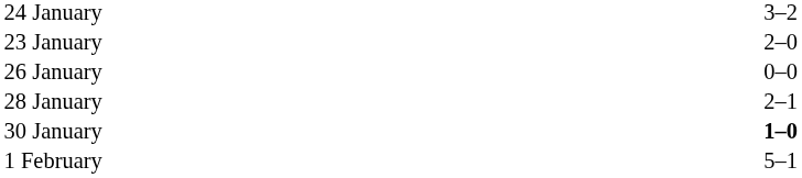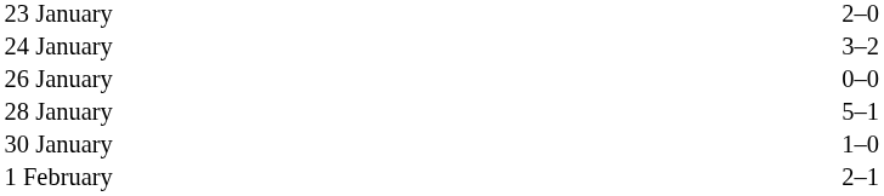 <table cellspacing=1 width=70%>
 <tr>
 <th width=25%></th>
 <th width=30%></th>
 <th width=15%></th>
 <th width=30%></th>
 </tr>
 <tr>
+<td>23 January</td>
+<td align=right></td>
+<td align=center>2–0</td>
+<td></td>
+</tr>
+<tr>
 <td>24 January</td>
 <td align=right></td>
 <td align=center>3–2</td>
-<td></td>
-</tr>
-<tr>
-<td>23 January</td>
-<td align=right></td>
-<td align=center>2–0</td>
 <td></td>
 </tr>
 <tr>
 <td>26 January</td>
 <td align=right></td>
 <td align=center>0–0</td>
 <td></td>
 </tr>
 <tr>
 <td>28 January</td>
 <td align=right></td>
-<td align=center>2–1</td>
+<td align=center>5–1</td>
 <td></td>
 </tr>
 <tr>
 <td>30 January</td>
 <td align=right></td>
-<td align=center><strong>1–0</strong></td>
+<td align=center>1–0</td>
 <td></td>
 </tr>
 <tr>
 <td>1 February</td>
 <td align=right></td>
-<td align=center>5–1</td>
+<td align=center>2–1</td>
 <td></td>
 </tr>
 </table>
